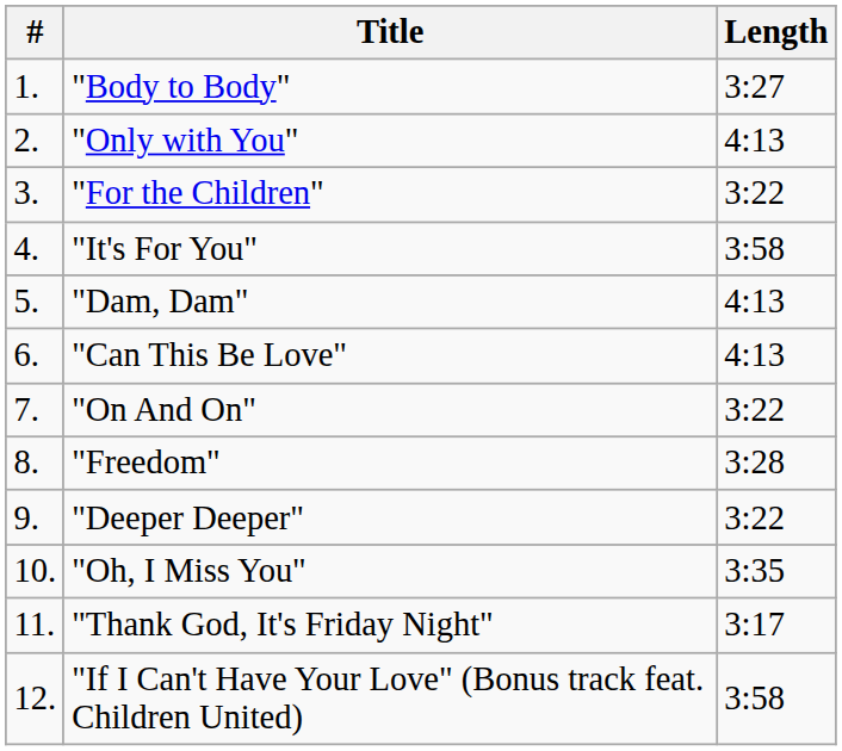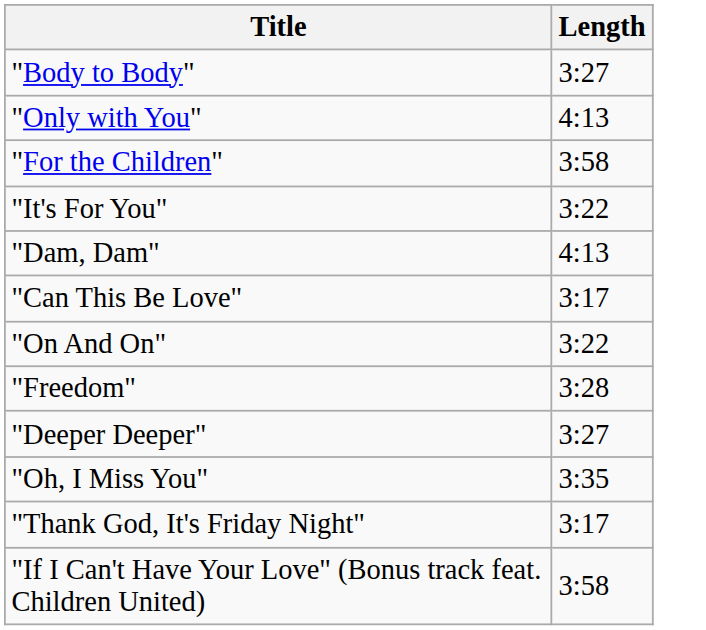 <table class="wikitable">
 <tr>
-<th>#</th>
 <th width="300">Title</th>
 <th>Length</th>
 </tr>
 <tr>
-<td>1.</td>
 <td>"<a href='#'>Body to Body</a>"</td>
 <td>3:27</td>
 </tr>
 <tr>
-<td>2.</td>
 <td>"<a href='#'>Only with You</a>"</td>
 <td>4:13</td>
 </tr>
 <tr>
-<td>3.</td>
 <td>"<a href='#'>For the Children</a>"</td>
+<td>3:58</td>
+</tr>
+<tr>
+<td>"It's For You"</td>
 <td>3:22</td>
 </tr>
 <tr>
-<td>4.</td>
-<td>"It's For You"</td>
-<td>3:58</td>
-</tr>
-<tr>
-<td>5.</td>
 <td>"Dam, Dam"</td>
 <td>4:13</td>
 </tr>
 <tr>
-<td>6.</td>
 <td>"Can This Be Love"</td>
-<td>4:13</td>
+<td>3:17</td>
 </tr>
 <tr>
-<td>7.</td>
 <td>"On And On"</td>
 <td>3:22</td>
 </tr>
 <tr>
-<td>8.</td>
 <td>"Freedom"</td>
 <td>3:28</td>
 </tr>
 <tr>
-<td>9.</td>
 <td>"Deeper Deeper"</td>
-<td>3:22</td>
+<td>3:27</td>
 </tr>
 <tr>
-<td>10.</td>
 <td>"Oh, I Miss You"</td>
 <td>3:35</td>
 </tr>
 <tr>
-<td>11.</td>
 <td>"Thank God, It's Friday Night"</td>
 <td>3:17</td>
 </tr>
 <tr>
-<td>12.</td>
 <td>"If I Can't Have Your Love" (Bonus track feat. Children United)</td>
 <td>3:58</td>
 </tr>
 </table>
